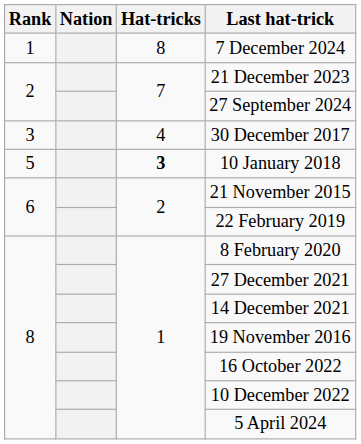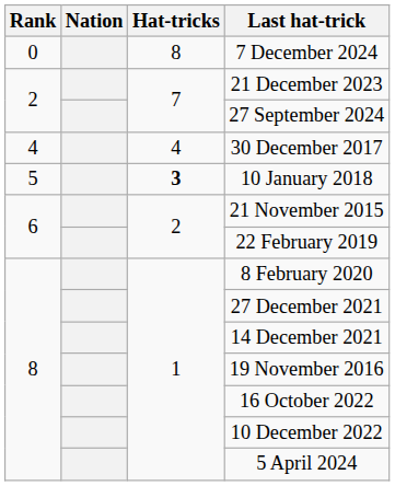 <table class="wikitable sortable plainrowheaders" style="text-align:center">
 <tr>
 <th scope="col">Rank</th>
 <th scope="col">Nation</th>
 <th scope="col">Hat-tricks</th>
 <th scope="col">Last hat-trick</th>
 </tr>
 <tr>
-<td rowspan="1">1</td>
+<td rowspan="1">0</td>
 <th scope="row"></th>
 <td rowspan="1">8</td>
 <td>7 December 2024</td>
 </tr>
 <tr>
 <td rowspan="2">2</td>
 <th scope="row"></th>
 <td rowspan="2">7</td>
 <td>21 December 2023</td>
 </tr>
 <tr>
 <th scope="row"></th>
 <td>27 September 2024</td>
 </tr>
 <tr>
-<td rowspan="1">3</td>
+<td rowspan="1">4</td>
 <th scope="row"></th>
 <td rowspan="1">4</td>
 <td>30 December 2017</td>
 </tr>
 <tr>
 <td rowspan="1">5</td>
 <th scope="row"></th>
 <td rowspan="1"><strong>3</strong></td>
 <td>10 January 2018</td>
 </tr>
 <tr>
 <td rowspan="2">6</td>
 <th scope="row"></th>
 <td rowspan="2">2</td>
 <td>21 November 2015</td>
 </tr>
 <tr>
 <th scope="row"></th>
 <td>22 February 2019</td>
 </tr>
 <tr>
 <td rowspan="7">8</td>
 <th scope="row"></th>
 <td rowspan="7">1</td>
 <td>8 February 2020</td>
 </tr>
 <tr>
 <th scope="row"></th>
 <td>27 December 2021</td>
 </tr>
 <tr>
 <th scope="row"></th>
 <td>14 December 2021</td>
 </tr>
 <tr>
 <th scope="row"></th>
 <td>19 November 2016</td>
 </tr>
 <tr>
 <th scope="row"></th>
 <td>16 October 2022</td>
 </tr>
 <tr>
 <th scope="row"></th>
 <td>10 December 2022</td>
 </tr>
 <tr>
 <th scope="row"></th>
 <td>5 April 2024</td>
 </tr>
 </table>
